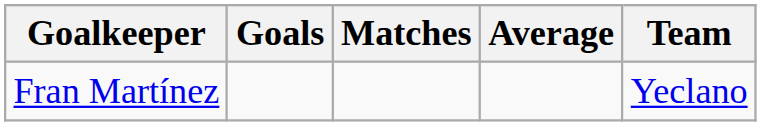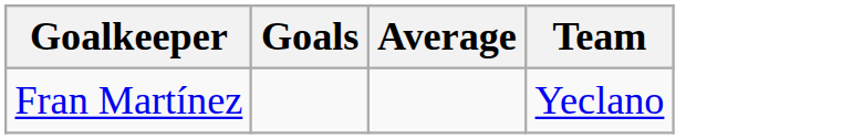 <table class="wikitable sortable" class="wikitable">
 <tr style="background:#ccc; text-align:center;">
 <th>Goalkeeper</th>
 <th>Goals</th>
-<th>Matches</th>
 <th>Average</th>
 <th>Team</th>
 </tr>
 <tr>
 <td> <a href='#'>Fran Martínez</a></td>
 <td></td>
 <td></td>
-<td></td>
 <td><a href='#'>Yeclano</a></td>
 </tr>
 </table>
